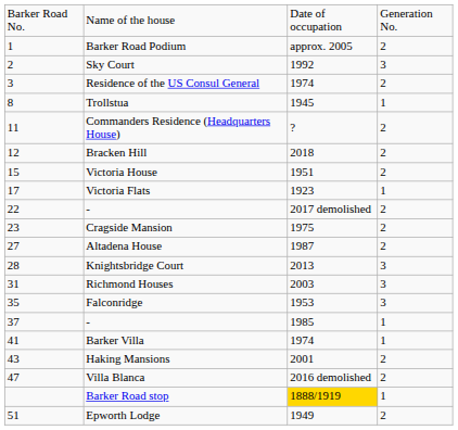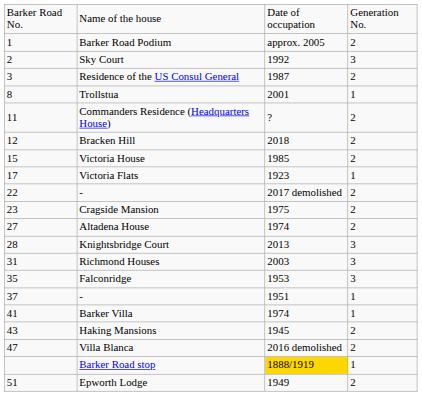 <table class="wikitable">
 <tr>
 <td>Barker Road No.</td>
 <td>Name of the house</td>
 <td>Date of occupation</td>
 <td>Generation No. </td>
 </tr>
 <tr>
 <td>1</td>
 <td>Barker Road Podium</td>
 <td>approx. 2005</td>
 <td>2</td>
 </tr>
 <tr>
 <td>2</td>
 <td>Sky Court</td>
 <td>1992</td>
 <td>3</td>
 </tr>
 <tr>
 <td>3</td>
 <td>Residence of the <a href='#'>US Consul General</a></td>
-<td>1974</td>
+<td>1987</td>
 <td>2</td>
 </tr>
 <tr>
 <td>8</td>
 <td>Trollstua</td>
-<td>1945</td>
+<td>2001</td>
 <td>1</td>
 </tr>
 <tr>
 <td>11</td>
 <td>Commanders Residence (<a href='#'>Headquarters House</a>)</td>
 <td>?</td>
 <td>2</td>
 </tr>
 <tr>
 <td>12</td>
 <td>Bracken Hill</td>
 <td>2018</td>
 <td>2</td>
 </tr>
 <tr>
 <td>15</td>
 <td>Victoria House</td>
-<td>1951</td>
+<td>1985</td>
 <td>2</td>
 </tr>
 <tr>
 <td>17</td>
 <td>Victoria Flats</td>
 <td>1923</td>
 <td>1</td>
 </tr>
 <tr>
 <td>22</td>
 <td>-</td>
 <td>2017 demolished</td>
 <td>2</td>
 </tr>
 <tr>
 <td>23</td>
 <td>Cragside Mansion</td>
 <td>1975</td>
 <td>2</td>
 </tr>
 <tr>
 <td>27</td>
 <td>Altadena House</td>
-<td>1987</td>
+<td>1974</td>
 <td>2</td>
 </tr>
 <tr>
 <td>28</td>
 <td>Knightsbridge Court</td>
 <td>2013</td>
 <td>3</td>
 </tr>
 <tr>
 <td>31</td>
 <td>Richmond Houses</td>
 <td>2003</td>
 <td>3</td>
 </tr>
 <tr>
 <td>35</td>
 <td>Falconridge</td>
 <td>1953</td>
 <td>3</td>
 </tr>
 <tr>
 <td>37</td>
 <td>-</td>
-<td>1985</td>
+<td>1951</td>
 <td>1</td>
 </tr>
 <tr>
 <td>41</td>
 <td>Barker Villa</td>
 <td>1974</td>
 <td>1</td>
 </tr>
 <tr>
 <td>43</td>
 <td>Haking Mansions</td>
-<td>2001</td>
+<td>1945</td>
 <td>2</td>
 </tr>
 <tr>
 <td>47</td>
 <td>Villa Blanca</td>
 <td>2016 demolished</td>
 <td>2</td>
 </tr>
 <tr>
 <td></td>
 <td><a href='#'>Barker Road stop</a></td>
 <td style="background: gold;">1888/1919</td>
 <td>1</td>
 </tr>
 <tr>
 <td>51</td>
 <td>Epworth Lodge</td>
 <td>1949</td>
 <td>2</td>
 </tr>
 </table>
